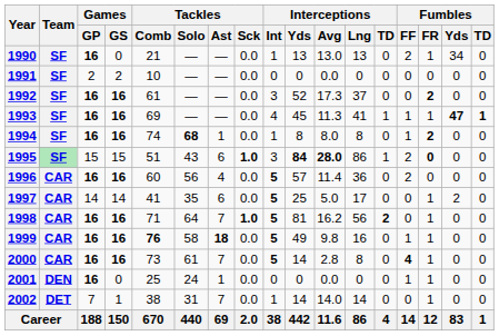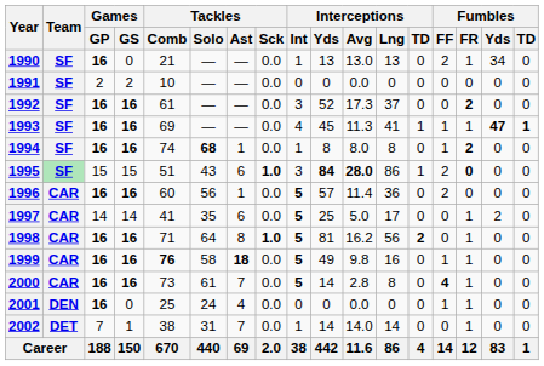 <table class="wikitable" style="text-align:center">
 <tr>
 <th rowspan="2">Year</th>
 <th rowspan="2">Team</th>
 <th colspan="2">Games</th>
 <th colspan="4">Tackles</th>
 <th colspan="5">Interceptions</th>
 <th colspan="4">Fumbles</th>
 </tr>
 <tr>
 <th>GP</th>
 <th>GS</th>
 <th>Comb</th>
 <th>Solo</th>
 <th>Ast</th>
 <th>Sck</th>
 <th>Int</th>
 <th>Yds</th>
 <th>Avg</th>
 <th>Lng</th>
 <th>TD</th>
 <th>FF</th>
 <th>FR</th>
 <th>Yds</th>
 <th>TD</th>
 </tr>
 <tr>
 <th><a href='#'>1990</a></th>
 <th><a href='#'>SF</a></th>
 <td><strong>16</strong></td>
 <td>0</td>
 <td>21</td>
 <td>—</td>
 <td>—</td>
 <td>0.0</td>
 <td>1</td>
 <td>13</td>
 <td>13.0</td>
 <td>13</td>
 <td>0</td>
 <td>2</td>
 <td>1</td>
 <td>34</td>
 <td>0</td>
 </tr>
 <tr>
 <th><a href='#'>1991</a></th>
 <th><a href='#'>SF</a></th>
 <td>2</td>
 <td>2</td>
 <td>10</td>
 <td>—</td>
 <td>—</td>
 <td>0.0</td>
 <td>0</td>
 <td>0</td>
 <td>0.0</td>
 <td>0</td>
 <td>0</td>
 <td>0</td>
 <td>0</td>
 <td>0</td>
 <td>0</td>
 </tr>
 <tr>
 <th><a href='#'>1992</a></th>
 <th><a href='#'>SF</a></th>
 <td><strong>16</strong></td>
 <td><strong>16</strong></td>
 <td>61</td>
 <td>—</td>
 <td>—</td>
 <td>0.0</td>
 <td>3</td>
 <td>52</td>
 <td>17.3</td>
 <td>37</td>
 <td>0</td>
 <td>0</td>
 <td><strong>2</strong></td>
 <td>0</td>
 <td>0</td>
 </tr>
 <tr>
 <th><a href='#'>1993</a></th>
 <th><a href='#'>SF</a></th>
 <td><strong>16</strong></td>
 <td><strong>16</strong></td>
 <td>69</td>
 <td>—</td>
 <td>—</td>
 <td>0.0</td>
 <td>4</td>
 <td>45</td>
 <td>11.3</td>
 <td>41</td>
 <td>1</td>
 <td>1</td>
 <td>1</td>
 <td><strong>47</strong></td>
 <td><strong>1</strong></td>
 </tr>
 <tr>
 <th><a href='#'>1994</a></th>
 <th><a href='#'>SF</a></th>
 <td><strong>16</strong></td>
 <td><strong>16</strong></td>
 <td>74</td>
 <td><strong>68</strong></td>
 <td>1</td>
 <td>0.0</td>
 <td>1</td>
 <td>8</td>
 <td>8.0</td>
 <td>8</td>
 <td>0</td>
 <td>1</td>
 <td><strong>2</strong></td>
 <td>0</td>
 <td>0</td>
 </tr>
 <tr>
 <th><a href='#'>1995</a></th>
 <th style="background:#afe6ba;"><a href='#'>SF</a></th>
 <td>15</td>
 <td>15</td>
 <td>51</td>
 <td>43</td>
 <td>6</td>
 <td><strong>1.0</strong></td>
 <td>3</td>
 <td><strong>84</strong></td>
 <td><strong>28.0</strong></td>
 <td>86</td>
 <td>1</td>
 <td>2</td>
 <td><strong>0</strong></td>
 <td>0</td>
 <td>0</td>
 </tr>
 <tr>
 <th><a href='#'>1996</a></th>
 <th><a href='#'>CAR</a></th>
 <td><strong>16</strong></td>
 <td><strong>16</strong></td>
 <td>60</td>
 <td>56</td>
-<td>4</td>
+<td>1</td>
 <td>0.0</td>
 <td><strong>5</strong></td>
 <td>57</td>
 <td>11.4</td>
 <td>36</td>
 <td>0</td>
 <td>2</td>
 <td>0</td>
 <td>0</td>
 <td>0</td>
 </tr>
 <tr>
 <th><a href='#'>1997</a></th>
 <th><a href='#'>CAR</a></th>
 <td>14</td>
 <td>14</td>
 <td>41</td>
 <td>35</td>
 <td>6</td>
 <td>0.0</td>
 <td><strong>5</strong></td>
 <td>25</td>
 <td>5.0</td>
 <td>17</td>
 <td>0</td>
 <td>0</td>
 <td>1</td>
 <td>2</td>
 <td>0</td>
 </tr>
 <tr>
 <th><a href='#'>1998</a></th>
 <th><a href='#'>CAR</a></th>
 <td><strong>16</strong></td>
 <td><strong>16</strong></td>
 <td>71</td>
 <td>64</td>
-<td>7</td>
+<td>8</td>
 <td><strong>1.0</strong></td>
 <td><strong>5</strong></td>
 <td>81</td>
 <td>16.2</td>
 <td>56</td>
 <td><strong>2</strong></td>
 <td>0</td>
 <td>1</td>
 <td>0</td>
 <td>0</td>
 </tr>
 <tr>
 <th><a href='#'>1999</a></th>
 <th><a href='#'>CAR</a></th>
 <td><strong>16</strong></td>
 <td><strong>16</strong></td>
 <td><strong>76</strong></td>
 <td>58</td>
 <td><strong>18</strong></td>
 <td>0.0</td>
 <td><strong>5</strong></td>
 <td>49</td>
 <td>9.8</td>
 <td>16</td>
 <td>0</td>
 <td>1</td>
 <td>1</td>
 <td>0</td>
 <td>0</td>
 </tr>
 <tr>
 <th><a href='#'>2000</a></th>
 <th><a href='#'>CAR</a></th>
 <td><strong>16</strong></td>
 <td><strong>16</strong></td>
 <td>73</td>
 <td>61</td>
 <td>7</td>
 <td>0.0</td>
 <td><strong>5</strong></td>
 <td>14</td>
 <td>2.8</td>
 <td>8</td>
 <td>0</td>
 <td><strong>4</strong></td>
 <td>1</td>
 <td>0</td>
 <td>0</td>
 </tr>
 <tr>
 <th><a href='#'>2001</a></th>
 <th><a href='#'>DEN</a></th>
 <td><strong>16</strong></td>
 <td>0</td>
 <td>25</td>
 <td>24</td>
-<td>1</td>
+<td>4</td>
 <td>0.0</td>
 <td>0</td>
 <td>0</td>
 <td>0.0</td>
 <td>0</td>
 <td>0</td>
 <td>1</td>
 <td>1</td>
 <td>0</td>
 <td>0</td>
 </tr>
 <tr>
 <th><a href='#'>2002</a></th>
 <th><a href='#'>DET</a></th>
 <td>7</td>
 <td>1</td>
 <td>38</td>
 <td>31</td>
 <td>7</td>
 <td>0.0</td>
 <td>1</td>
 <td>14</td>
 <td>14.0</td>
 <td>14</td>
 <td>0</td>
 <td>0</td>
 <td>1</td>
 <td>0</td>
 <td>0</td>
 </tr>
 <tr>
 <th colspan="2">Career</th>
 <th>188</th>
 <th>150</th>
 <th>670</th>
 <th>440</th>
 <th>69</th>
 <th>2.0</th>
 <th>38</th>
 <th>442</th>
 <th>11.6</th>
 <th>86</th>
 <th>4</th>
 <th>14</th>
 <th>12</th>
 <th>83</th>
 <th>1</th>
 </tr>
 </table>
